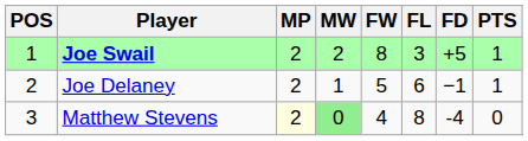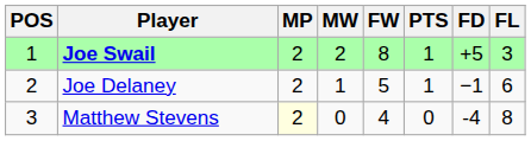 <table class="wikitable" style="text-align: center;">
 <tr>
 <th width=20>POS</th>
 <th width=165>Player</th>
 <th width=20>MP</th>
 <th width=20>MW</th>
 <th width=20>FW</th>
+<th width=20>PTS</th>
+<th width=20>FD</th>
 <th width=20>FL</th>
-<th width=20>FD</th>
-<th width=20>PTS</th>
 </tr>
 <tr style="background:#aaffaa;">
 <td>1</td>
 <td style="text-align:left;"> <strong><a href='#'>Joe Swail</a></strong></td>
 <td>2</td>
 <td>2</td>
 <td>8</td>
+<td>1</td>
+<td>+5</td>
 <td>3</td>
-<td>+5</td>
-<td>1</td>
 </tr>
 <tr>
 <td>2</td>
 <td style="text-align:left;"> <a href='#'>Joe Delaney</a></td>
 <td>2</td>
 <td>1</td>
 <td>5</td>
+<td>1</td>
+<td>−1</td>
 <td>6</td>
-<td>−1</td>
-<td>1</td>
 </tr>
 <tr>
 <td>3</td>
 <td style="text-align:left;"> <a href='#'>Matthew Stevens</a></td>
 <td style="background: lightyellow;">2</td>
-<td style="background: lightgreen;">0</td>
+<td>0</td>
 <td>4</td>
+<td>0</td>
+<td>-4</td>
 <td>8</td>
-<td>-4</td>
-<td>0</td>
 </tr>
 </table>
